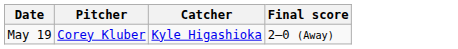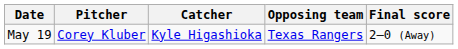 <table class="wikitable">
 <tr>
 <th>Date</th>
 <th>Pitcher</th>
 <th>Catcher</th>
+<th>Opposing team</th>
 <th>Final score</th>
 </tr>
 <tr>
 <td>May 19</td>
 <td><a href='#'>Corey Kluber</a></td>
 <td><a href='#'>Kyle Higashioka</a></td>
+<td><a href='#'>Texas Rangers</a></td>
 <td>2–0 <small>(Away)</small></td>
 </tr>
 </table>
